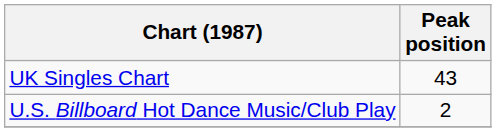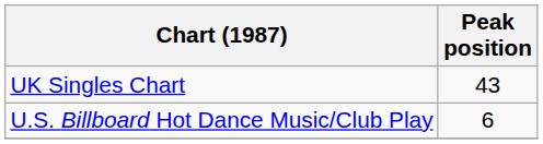 <table class="wikitable sortable">
 <tr>
 <th>Chart (1987)</th>
 <th>Peak<br>position</th>
 </tr>
 <tr>
 <td><a href='#'>UK Singles Chart</a></td>
 <td align="center">43</td>
 </tr>
 <tr>
 <td><a href='#'>U.S. <em>Billboard</em> Hot Dance Music/Club Play</a></td>
-<td align="center">2</td>
+<td align="center">6</td>
 </tr>
 <tr>
 </tr>
 </table>
